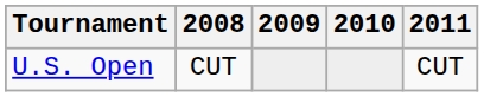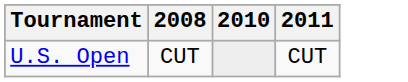 <table class="wikitable" style="font-size:95%;text-align:center;">
 <tr>
 <th>Tournament</th>
 <th>2008</th>
-<th>2009</th>
 <th>2010</th>
 <th>2011</th>
 </tr>
 <tr>
 <td align=left><a href='#'>U.S. Open</a></td>
 <td>CUT</td>
 <td style="background:#eeeeee;"></td>
-<td style="background:#eeeeee;"></td>
 <td>CUT</td>
 </tr>
 </table>
